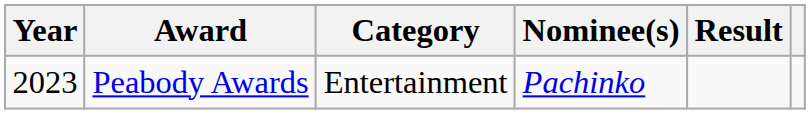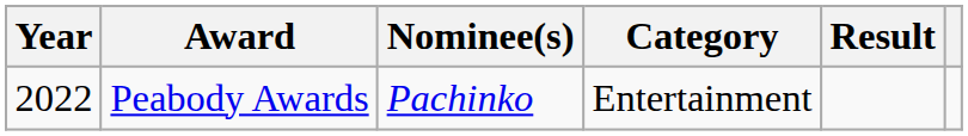 <table class="wikitable plainrowheaders sortable">
 <tr>
 <th scope="col">Year</th>
 <th scope="col">Award</th>
+<th scope="col">Nominee(s)</th>
 <th scope="col">Category</th>
-<th scope="col">Nominee(s)</th>
 <th scope="col">Result</th>
 <th scope="col" class="unsortable"></th>
 </tr>
 <tr>
-<td>2023</td>
+<td>2022</td>
 <td><a href='#'>Peabody Awards</a></td>
+<td><em><a href='#'> Pachinko</a></em></td>
 <td>Entertainment</td>
-<td><em><a href='#'> Pachinko</a></em></td>
 <td></td>
 <td></td>
 </tr>
 </table>
